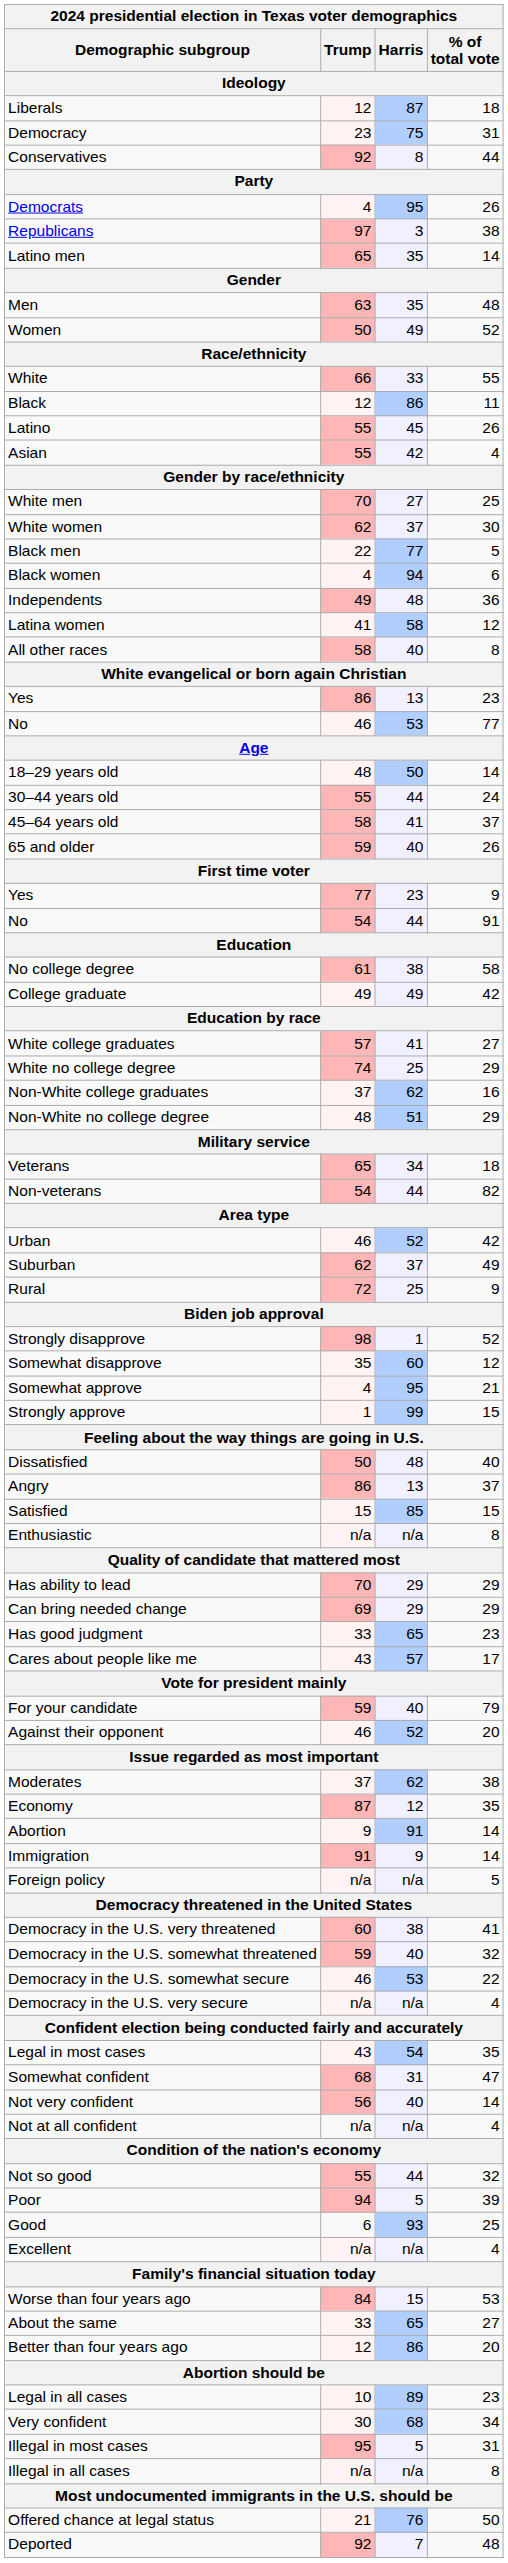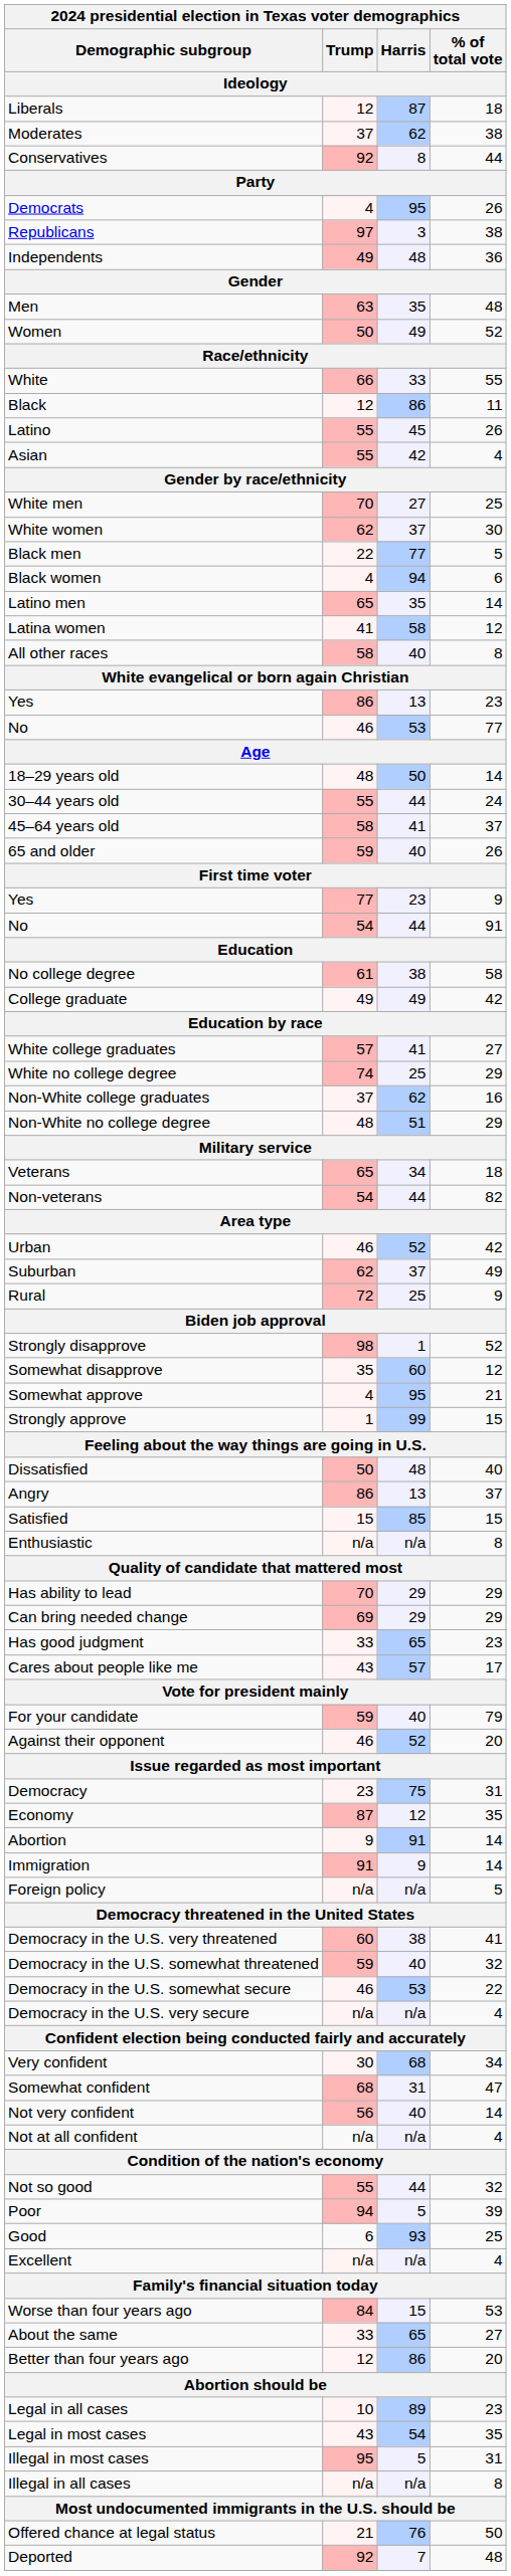 <table class="wikitable sortable">
 <tr>
 <th colspan="4">2024 presidential election in Texas voter demographics</th>
 </tr>
 <tr>
 <th>Demographic subgroup</th>
 <th>Trump</th>
 <th>Harris</th>
 <th>% of<br>total vote</th>
 </tr>
 <tr>
 <th colspan="4">Ideology</th>
 </tr>
 <tr>
 <td>Liberals</td>
 <td style="text-align:right; background:#fff3f3;">12</td>
 <td style="text-align:right; background:#b0ceff;">87</td>
 <td style="text-align:right;">18</td>
 </tr>
 <tr>
-<td>Democracy</td>
-<td style="text-align:right; background:#fff3f3;">23</td>
-<td style="text-align:right; background:#b0ceff;">75</td>
-<td style="text-align:right;">31</td>
+<td>Moderates</td>
+<td style="text-align:right; background:#fff3f3;">37</td>
+<td style="text-align:right; background:#b0ceff;">62</td>
+<td style="text-align:right;">38</td>
 </tr>
 <tr>
 <td>Conservatives</td>
 <td style="text-align:right; background:#ffb6b6;">92</td>
 <td style="text-align:right; background:#f0f0ff;">8</td>
 <td style="text-align:right;">44</td>
 </tr>
 <tr>
 <th colspan="4">Party</th>
 </tr>
 <tr>
 <td><a href='#'>Democrats</a></td>
 <td style="text-align:right; background:#fff3f3;">4</td>
 <td style="text-align:right; background:#b0ceff;">95</td>
 <td style="text-align:right;">26</td>
 </tr>
 <tr>
 <td><a href='#'>Republicans</a></td>
 <td style="text-align:right; background:#ffb6b6;">97</td>
 <td style="text-align:right; background:#f0f0ff;">3</td>
 <td style="text-align:right;">38</td>
 </tr>
 <tr>
-<td>Latino men</td>
-<td style="text-align:right; background:#ffb6b6;">65</td>
-<td style="text-align:right; background:#f0f0ff;">35</td>
-<td style="text-align:right;">14</td>
+<td>Independents</td>
+<td style="text-align:right; background:#ffb6b6;">49</td>
+<td style="text-align:right; background:#f0f0ff;">48</td>
+<td style="text-align:right;">36</td>
 </tr>
 <tr>
 <th colspan="4">Gender</th>
 </tr>
 <tr>
 <td>Men</td>
 <td style="text-align:right; background:#ffb6b6;">63</td>
 <td style="text-align:right; background:#f0f0ff;">35</td>
 <td style="text-align:right;">48</td>
 </tr>
 <tr>
 <td>Women</td>
 <td style="text-align:right; background:#ffb6b6;">50</td>
 <td style="text-align:right; background:#f0f0ff;">49</td>
 <td style="text-align:right;">52</td>
 </tr>
 <tr>
 <th colspan="4">Race/ethnicity</th>
 </tr>
 <tr>
 <td>White</td>
 <td style="text-align:right; background:#ffb6b6;">66</td>
 <td style="text-align:right; background:#f0f0ff;">33</td>
 <td style="text-align:right;">55</td>
 </tr>
 <tr>
 <td>Black</td>
 <td style="text-align:right; background:#fff3f3;">12</td>
 <td style="text-align:right; background:#b0ceff;">86</td>
 <td style="text-align:right;">11</td>
 </tr>
 <tr>
 <td>Latino</td>
 <td style="text-align:right; background:#ffb6b6;">55</td>
 <td style="text-align:right; background:#f0f0ff;">45</td>
 <td style="text-align:right;">26</td>
 </tr>
 <tr>
 <td>Asian</td>
 <td style="text-align:right; background:#ffb6b6;">55</td>
 <td style="text-align:right; background:#f0f0ff;">42</td>
 <td style="text-align:right;">4</td>
 </tr>
 <tr>
 <th colspan="4">Gender by race/ethnicity</th>
 </tr>
 <tr>
 <td>White men</td>
 <td style="text-align:right; background:#ffb6b6;">70</td>
 <td style="text-align:right; background:#f0f0ff;">27</td>
 <td style="text-align:right;">25</td>
 </tr>
 <tr>
 <td>White women</td>
 <td style="text-align:right; background:#ffb6b6;">62</td>
 <td style="text-align:right; background:#f0f0ff;">37</td>
 <td style="text-align:right;">30</td>
 </tr>
 <tr>
 <td>Black men</td>
 <td style="text-align:right; background:#fff3f3;">22</td>
 <td style="text-align:right; background:#b0ceff;">77</td>
 <td style="text-align:right;">5</td>
 </tr>
 <tr>
 <td>Black women</td>
 <td style="text-align:right; background:#fff3f3;">4</td>
 <td style="text-align:right; background:#b0ceff;">94</td>
 <td style="text-align:right;">6</td>
 </tr>
 <tr>
-<td>Independents</td>
-<td style="text-align:right; background:#ffb6b6;">49</td>
-<td style="text-align:right; background:#f0f0ff;">48</td>
-<td style="text-align:right;">36</td>
+<td>Latino men</td>
+<td style="text-align:right; background:#ffb6b6;">65</td>
+<td style="text-align:right; background:#f0f0ff;">35</td>
+<td style="text-align:right;">14</td>
 </tr>
 <tr>
 <td>Latina women</td>
 <td style="text-align:right; background:#fff3f3;">41</td>
 <td style="text-align:right; background:#b0ceff;">58</td>
 <td style="text-align:right;">12</td>
 </tr>
 <tr>
 <td>All other races</td>
 <td style="text-align:right; background:#ffb6b6;">58</td>
 <td style="text-align:right; background:#f0f0ff;">40</td>
 <td style="text-align:right;">8</td>
 </tr>
 <tr>
 <th colspan="4">White evangelical or born again Christian</th>
 </tr>
 <tr>
 <td>Yes</td>
 <td style="text-align:right; background:#ffb6b6;">86</td>
 <td style="text-align:right; background:#f0f0ff;">13</td>
 <td style="text-align:right;">23</td>
 </tr>
 <tr>
 <td>No</td>
 <td style="text-align:right; background:#fff3f3;">46</td>
 <td style="text-align:right; background:#b0ceff;">53</td>
 <td style="text-align:right;">77</td>
 </tr>
 <tr>
 <th colspan="4"><a href='#'>Age</a></th>
 </tr>
 <tr>
 <td>18–29 years old</td>
 <td style="text-align:right; background:#fff3f3;">48</td>
 <td style="text-align:right; background:#b0ceff;">50</td>
 <td style="text-align:right;">14</td>
 </tr>
 <tr>
 <td>30–44 years old</td>
 <td style="text-align:right; background:#ffb6b6;">55</td>
 <td style="text-align:right; background:#f0f0ff;">44</td>
 <td style="text-align:right;">24</td>
 </tr>
 <tr>
 <td>45–64 years old</td>
 <td style="text-align:right; background:#ffb6b6;">58</td>
 <td style="text-align:right; background:#f0f0ff;">41</td>
 <td style="text-align:right;">37</td>
 </tr>
 <tr>
 <td>65 and older</td>
 <td style="text-align:right; background:#ffb6b6;">59</td>
 <td style="text-align:right; background:#f0f0ff;">40</td>
 <td style="text-align:right;">26</td>
 </tr>
 <tr>
 <th colspan="4">First time voter</th>
 </tr>
 <tr>
 <td>Yes</td>
 <td style="text-align:right; background:#ffb6b6;">77</td>
 <td style="text-align:right; background:#f0f0ff;">23</td>
 <td style="text-align:right;">9</td>
 </tr>
 <tr>
 <td>No</td>
 <td style="text-align:right; background:#ffb6b6;">54</td>
 <td style="text-align:right; background:#f0f0ff;">44</td>
 <td style="text-align:right;">91</td>
 </tr>
 <tr>
 <th colspan="4">Education</th>
 </tr>
 <tr>
 <td>No college degree</td>
 <td style="text-align:right; background:#ffb6b6;">61</td>
 <td style="text-align:right; background:#f0f0ff;">38</td>
 <td style="text-align:right;">58</td>
 </tr>
 <tr>
 <td>College graduate</td>
 <td style="text-align:right; background:#fff3f3;">49</td>
 <td style="text-align:right; background:#f0f0ff;">49</td>
 <td style="text-align:right;">42</td>
 </tr>
 <tr>
 <th colspan="4">Education by race</th>
 </tr>
 <tr>
 <td>White college graduates</td>
 <td style="text-align:right; background:#ffb6b6;">57</td>
 <td style="text-align:right; background:#f0f0ff;">41</td>
 <td style="text-align:right;">27</td>
 </tr>
 <tr>
 <td>White no college degree</td>
 <td style="text-align:right; background:#ffb6b6;">74</td>
 <td style="text-align:right; background:#f0f0ff;">25</td>
 <td style="text-align:right;">29</td>
 </tr>
 <tr>
 <td>Non-White college graduates</td>
 <td style="text-align:right; background:#fff3f3;">37</td>
 <td style="text-align:right; background:#b0ceff;">62</td>
 <td style="text-align:right;">16</td>
 </tr>
 <tr>
 <td>Non-White no college degree</td>
 <td style="text-align:right; background:#fff3f3;">48</td>
 <td style="text-align:right; background:#b0ceff;">51</td>
 <td style="text-align:right;">29</td>
 </tr>
 <tr>
 <th colspan="4">Military service</th>
 </tr>
 <tr>
 <td>Veterans</td>
 <td style="text-align:right; background:#ffb6b6;">65</td>
 <td style="text-align:right; background:#f0f0ff;">34</td>
 <td style="text-align:right;">18</td>
 </tr>
 <tr>
 <td>Non-veterans</td>
 <td style="text-align:right; background:#ffb6b6;">54</td>
 <td style="text-align:right; background:#f0f0ff;">44</td>
 <td style="text-align:right;">82</td>
 </tr>
 <tr>
 <th colspan="4">Area type</th>
 </tr>
 <tr>
 <td>Urban</td>
 <td style="text-align:right; background:#fff3f3;">46</td>
 <td style="text-align:right; background:#b0ceff;">52</td>
 <td style="text-align:right;">42</td>
 </tr>
 <tr>
 <td>Suburban</td>
 <td style="text-align:right; background:#ffb6b6;">62</td>
 <td style="text-align:right; background:#f0f0ff;">37</td>
 <td style="text-align:right;">49</td>
 </tr>
 <tr>
 <td>Rural</td>
 <td style="text-align:right; background:#ffb6b6;">72</td>
 <td style="text-align:right; background:#f0f0ff;">25</td>
 <td style="text-align:right;">9</td>
 </tr>
 <tr>
 <th colspan="4">Biden job approval</th>
 </tr>
 <tr>
 <td>Strongly disapprove</td>
 <td style="text-align:right; background:#ffb6b6;">98</td>
 <td style="text-align:right; background:#f0f0ff;">1</td>
 <td style="text-align:right;">52</td>
 </tr>
 <tr>
 <td>Somewhat disapprove</td>
 <td style="text-align:right; background:#fff3f3;">35</td>
 <td style="text-align:right; background:#b0ceff;">60</td>
 <td style="text-align:right;">12</td>
 </tr>
 <tr>
 <td>Somewhat approve</td>
 <td style="text-align:right; background:#fff3f3;">4</td>
 <td style="text-align:right; background:#b0ceff;">95</td>
 <td style="text-align:right;">21</td>
 </tr>
 <tr>
 <td>Strongly approve</td>
 <td style="text-align:right; background:#fff3f3;">1</td>
 <td style="text-align:right; background:#b0ceff;">99</td>
 <td style="text-align:right;">15</td>
 </tr>
 <tr>
 <th colspan="4">Feeling about the way things are going in U.S.</th>
 </tr>
 <tr>
 <td>Dissatisfied</td>
 <td style="text-align:right; background:#ffb6b6;">50</td>
 <td style="text-align:right; background:#f0f0ff;">48</td>
 <td style="text-align:right;">40</td>
 </tr>
 <tr>
 <td>Angry</td>
 <td style="text-align:right; background:#ffb6b6;">86</td>
 <td style="text-align:right; background:#f0f0ff;">13</td>
 <td style="text-align:right;">37</td>
 </tr>
 <tr>
 <td>Satisfied</td>
 <td style="text-align:right; background:#fff3f3;">15</td>
 <td style="text-align:right; background:#b0ceff;">85</td>
 <td style="text-align:right;">15</td>
 </tr>
 <tr>
 <td>Enthusiastic</td>
 <td style="text-align:right; background:#fff3f3;">n/a</td>
 <td style="text-align:right; background:#f0f0ff;">n/a</td>
 <td style="text-align:right;">8</td>
 </tr>
 <tr>
 <th colspan="4">Quality of candidate that mattered most</th>
 </tr>
 <tr>
 <td>Has ability to lead</td>
 <td style="text-align:right; background:#ffb6b6;">70</td>
 <td style="text-align:right; background:#f0f0ff;">29</td>
 <td style="text-align:right;">29</td>
 </tr>
 <tr>
 <td>Can bring needed change</td>
 <td style="text-align:right; background:#ffb6b6;">69</td>
 <td style="text-align:right; background:#f0f0ff;">29</td>
 <td style="text-align:right;">29</td>
 </tr>
 <tr>
 <td>Has good judgment</td>
 <td style="text-align:right; background:#fff3f3;">33</td>
 <td style="text-align:right; background:#b0ceff;">65</td>
 <td style="text-align:right;">23</td>
 </tr>
 <tr>
 <td>Cares about people like me</td>
 <td style="text-align:right; background:#fff3f3;">43</td>
 <td style="text-align:right; background:#b0ceff;">57</td>
 <td style="text-align:right;">17</td>
 </tr>
 <tr>
 <th colspan="4">Vote for president mainly</th>
 </tr>
 <tr>
 <td>For your candidate</td>
 <td style="text-align:right; background:#ffb6b6;">59</td>
 <td style="text-align:right; background:#f0f0ff;">40</td>
 <td style="text-align:right;">79</td>
 </tr>
 <tr>
 <td>Against their opponent</td>
 <td style="text-align:right; background:#fff3f3;">46</td>
 <td style="text-align:right; background:#b0ceff;">52</td>
 <td style="text-align:right;">20</td>
 </tr>
 <tr>
 <th colspan="4">Issue regarded as most important</th>
 </tr>
 <tr>
-<td>Moderates</td>
-<td style="text-align:right; background:#fff3f3;">37</td>
-<td style="text-align:right; background:#b0ceff;">62</td>
-<td style="text-align:right;">38</td>
+<td>Democracy</td>
+<td style="text-align:right; background:#fff3f3;">23</td>
+<td style="text-align:right; background:#b0ceff;">75</td>
+<td style="text-align:right;">31</td>
 </tr>
 <tr>
 <td>Economy</td>
 <td style="text-align:right; background:#ffb6b6;">87</td>
 <td style="text-align:right; background:#f0f0ff;">12</td>
 <td style="text-align:right;">35</td>
 </tr>
 <tr>
 <td>Abortion</td>
 <td style="text-align:right; background:#fff3f3;">9</td>
 <td style="text-align:right; background:#b0ceff;">91</td>
 <td style="text-align:right;">14</td>
 </tr>
 <tr>
 <td>Immigration</td>
 <td style="text-align:right; background:#ffb6b6;">91</td>
 <td style="text-align:right; background:#f0f0ff;">9</td>
 <td style="text-align:right;">14</td>
 </tr>
 <tr>
 <td>Foreign policy</td>
 <td style="text-align:right; background:#fff3f3;">n/a</td>
 <td style="text-align:right; background:#f0f0ff;">n/a</td>
 <td style="text-align:right;">5</td>
 </tr>
 <tr>
 <th colspan="4">Democracy threatened in the United States</th>
 </tr>
 <tr>
 <td>Democracy in the U.S. very threatened</td>
 <td style="text-align:right; background:#ffb6b6;">60</td>
 <td style="text-align:right; background:#f0f0ff;">38</td>
 <td style="text-align:right;">41</td>
 </tr>
 <tr>
 <td>Democracy in the U.S. somewhat threatened</td>
 <td style="text-align:right; background:#ffb6b6;">59</td>
 <td style="text-align:right; background:#f0f0ff;">40</td>
 <td style="text-align:right;">32</td>
 </tr>
 <tr>
 <td>Democracy in the U.S. somewhat secure</td>
 <td style="text-align:right; background:#fff3f3;">46</td>
 <td style="text-align:right; background:#b0ceff;">53</td>
 <td style="text-align:right;">22</td>
 </tr>
 <tr>
 <td>Democracy in the U.S. very secure</td>
 <td style="text-align:right; background:#fff3f3;">n/a</td>
 <td style="text-align:right; background:#f0f0ff;">n/a</td>
 <td style="text-align:right;">4</td>
 </tr>
 <tr>
 <th colspan="4">Confident election being conducted fairly and accurately</th>
 </tr>
 <tr>
-<td>Legal in most cases</td>
-<td style="text-align:right; background:#fff3f3;">43</td>
-<td style="text-align:right; background:#b0ceff;">54</td>
-<td style="text-align:right;">35</td>
+<td>Very confident</td>
+<td style="text-align:right; background:#fff3f3;">30</td>
+<td style="text-align:right; background:#b0ceff;">68</td>
+<td style="text-align:right;">34</td>
 </tr>
 <tr>
 <td>Somewhat confident</td>
 <td style="text-align:right; background:#ffb6b6;">68</td>
 <td style="text-align:right; background:#f0f0ff;">31</td>
 <td style="text-align:right;">47</td>
 </tr>
 <tr>
 <td>Not very confident</td>
 <td style="text-align:right; background:#ffb6b6;">56</td>
 <td style="text-align:right; background:#f0f0ff;">40</td>
 <td style="text-align:right;">14</td>
 </tr>
 <tr>
 <td>Not at all confident</td>
 <td style="text-align:right; background:#fff3f3t;">n/a</td>
 <td style="text-align:right; background:#f0f0ff;">n/a</td>
 <td style="text-align:right;">4</td>
 </tr>
 <tr>
 <th colspan="4">Condition of the nation's economy</th>
 </tr>
 <tr>
 <td>Not so good</td>
 <td style="text-align:right; background:#ffb6b6;">55</td>
 <td style="text-align:right; background:#f0f0ff;">44</td>
 <td style="text-align:right;">32</td>
 </tr>
 <tr>
 <td>Poor</td>
 <td style="text-align:right; background:#ffb6b6;">94</td>
 <td style="text-align:right; background:#f0f0ff;">5</td>
 <td style="text-align:right;">39</td>
 </tr>
 <tr>
 <td>Good</td>
 <td style="text-align:right; background:#fff3f3t;">6</td>
 <td style="text-align:right; background:#b0ceff;">93</td>
 <td style="text-align:right;">25</td>
 </tr>
 <tr>
 <td>Excellent</td>
 <td style="text-align:right; background:#fff3f3;">n/a</td>
 <td style="text-align:right; background:#f0f0ff;">n/a</td>
 <td style="text-align:right;">4</td>
 </tr>
 <tr>
 <th colspan="4">Family's financial situation today</th>
 </tr>
 <tr>
 <td>Worse than four years ago</td>
 <td style="text-align:right; background:#ffb6b6;">84</td>
 <td style="text-align:right; background:#f0f0ff;">15</td>
 <td style="text-align:right;">53</td>
 </tr>
 <tr>
 <td>About the same</td>
 <td style="text-align:right; background:#fff3f3;">33</td>
 <td style="text-align:right; background:#b0ceff;">65</td>
 <td style="text-align:right;">27</td>
 </tr>
 <tr>
 <td>Better than four years ago</td>
 <td style="text-align:right; background:#fff3f3;">12</td>
 <td style="text-align:right; background:#b0ceff;">86</td>
 <td style="text-align:right;">20</td>
 </tr>
 <tr>
 <th colspan="4">Abortion should be</th>
 </tr>
 <tr>
 <td>Legal in all cases</td>
 <td style="text-align:right; background:#fff3f3;">10</td>
 <td style="text-align:right; background:#b0ceff;">89</td>
 <td style="text-align:right;">23</td>
 </tr>
 <tr>
-<td>Very confident</td>
-<td style="text-align:right; background:#fff3f3;">30</td>
-<td style="text-align:right; background:#b0ceff;">68</td>
-<td style="text-align:right;">34</td>
+<td>Legal in most cases</td>
+<td style="text-align:right; background:#fff3f3;">43</td>
+<td style="text-align:right; background:#b0ceff;">54</td>
+<td style="text-align:right;">35</td>
 </tr>
 <tr>
 <td>Illegal in most cases</td>
 <td style="text-align:right; background:#ffb6b6;">95</td>
 <td style="text-align:right; background:#f0f0ff;">5</td>
 <td style="text-align:right;">31</td>
 </tr>
 <tr>
 <td>Illegal in all cases</td>
 <td style="text-align:right; background:#fff3f3;">n/a</td>
 <td style="text-align:right; background:#f0f0ff;">n/a</td>
 <td style="text-align:right;">8</td>
 </tr>
 <tr>
 <th colspan="4">Most undocumented immigrants in the U.S. should be</th>
 </tr>
 <tr>
 <td>Offered chance at legal status</td>
 <td style="text-align:right; background:#fff3f3;">21</td>
 <td style="text-align:right; background:#b0ceff;">76</td>
 <td style="text-align:right;">50</td>
 </tr>
 <tr>
 <td>Deported</td>
 <td style="text-align:right; background:#ffb6b6;">92</td>
 <td style="text-align:right; background:#f0f0ff;">7</td>
 <td style="text-align:right;">48</td>
 </tr>
 <tr>
 </tr>
 </table>
